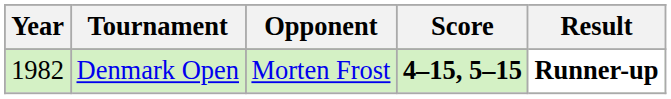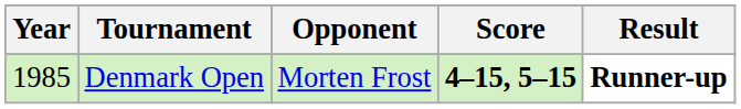 <table class="sortable wikitable" style="font-size: 90%;">
 <tr>
 <th>Year</th>
 <th>Tournament</th>
 <th>Opponent</th>
 <th>Score</th>
 <th>Result</th>
 </tr>
 <tr style="background:#D4F1C5">
-<td align="center">1982</td>
+<td align="center">1985</td>
 <td><a href='#'>Denmark Open</a></td>
 <td> <a href='#'>Morten Frost</a></td>
 <td><strong>4–15, 5–15</strong></td>
 <td style="text-align:left; background:white"> <strong>Runner-up</strong></td>
 </tr>
 </table>
